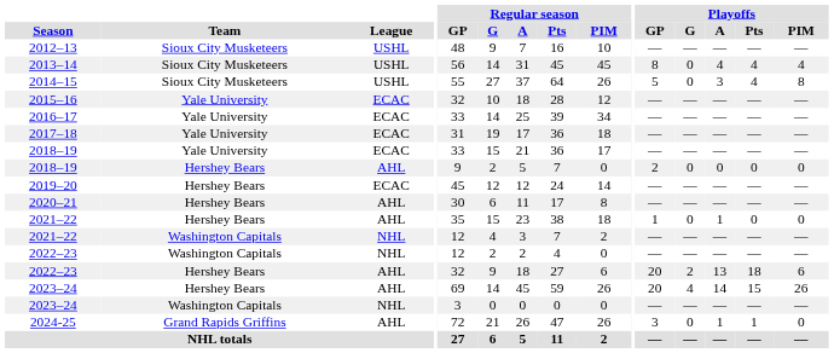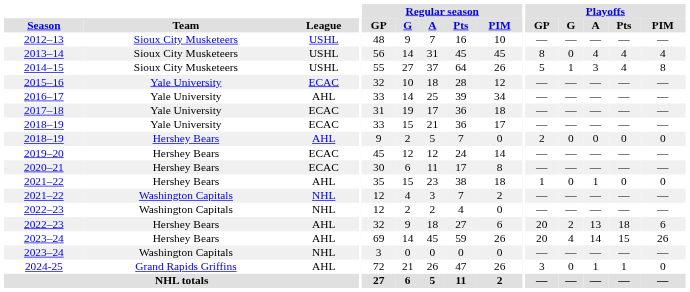 <table border="0" cellpadding="1" cellspacing="0" style="text-align:center; width:60em">
 <tr bgcolor="#e0e0e0">
 <th colspan="3" bgcolor="#ffffff"></th>
 <th rowspan="100" bgcolor="#ffffff"></th>
 <th colspan="5"><a href='#'>Regular season</a></th>
 <th rowspan="100" bgcolor="#ffffff"></th>
 <th colspan="5"><a href='#'>Playoffs</a></th>
 </tr>
 <tr bgcolor="#e0e0e0">
 <th><a href='#'>Season</a></th>
 <th>Team</th>
 <th>League</th>
 <th>GP</th>
 <th><a href='#'>G</a></th>
 <th><a href='#'>A</a></th>
 <th><a href='#'>Pts</a></th>
 <th><a href='#'>PIM</a></th>
 <th>GP</th>
 <th>G</th>
 <th>A</th>
 <th>Pts</th>
 <th>PIM</th>
 </tr>
 <tr>
 <td><a href='#'>2012–13</a></td>
 <td><a href='#'>Sioux City Musketeers</a></td>
 <td><a href='#'>USHL</a></td>
 <td>48</td>
 <td>9</td>
 <td>7</td>
 <td>16</td>
 <td>10</td>
 <td>—</td>
 <td>—</td>
 <td>—</td>
 <td>—</td>
 <td>—</td>
 </tr>
 <tr bgcolor="#f0f0f0">
 <td><a href='#'>2013–14</a></td>
 <td>Sioux City Musketeers</td>
 <td>USHL</td>
 <td>56</td>
 <td>14</td>
 <td>31</td>
 <td>45</td>
 <td>45</td>
 <td>8</td>
 <td>0</td>
 <td>4</td>
 <td>4</td>
 <td>4</td>
 </tr>
 <tr>
 <td><a href='#'>2014–15</a></td>
 <td>Sioux City Musketeers</td>
 <td>USHL</td>
 <td>55</td>
 <td>27</td>
 <td>37</td>
 <td>64</td>
 <td>26</td>
 <td>5</td>
-<td>0</td>
+<td>1</td>
 <td>3</td>
 <td>4</td>
 <td>8</td>
 </tr>
 <tr bgcolor="#f0f0f0">
 <td><a href='#'>2015–16</a></td>
 <td><a href='#'>Yale University</a></td>
 <td><a href='#'>ECAC</a></td>
 <td>32</td>
 <td>10</td>
 <td>18</td>
 <td>28</td>
 <td>12</td>
 <td>—</td>
 <td>—</td>
 <td>—</td>
 <td>—</td>
 <td>—</td>
 </tr>
 <tr>
 <td><a href='#'>2016–17</a></td>
 <td>Yale University</td>
-<td>ECAC</td>
+<td>AHL</td>
 <td>33</td>
 <td>14</td>
 <td>25</td>
 <td>39</td>
 <td>34</td>
 <td>—</td>
 <td>—</td>
 <td>—</td>
 <td>—</td>
 <td>—</td>
 </tr>
 <tr bgcolor="#f0f0f0">
 <td><a href='#'>2017–18</a></td>
 <td>Yale University</td>
 <td>ECAC</td>
 <td>31</td>
 <td>19</td>
 <td>17</td>
 <td>36</td>
 <td>18</td>
 <td>—</td>
 <td>—</td>
 <td>—</td>
 <td>—</td>
 <td>—</td>
 </tr>
 <tr>
 <td><a href='#'>2018–19</a></td>
 <td>Yale University</td>
 <td>ECAC</td>
 <td>33</td>
 <td>15</td>
 <td>21</td>
 <td>36</td>
 <td>17</td>
 <td>—</td>
 <td>—</td>
 <td>—</td>
 <td>—</td>
 <td>—</td>
 </tr>
 <tr bgcolor="#f0f0f0">
 <td><a href='#'>2018–19</a></td>
 <td><a href='#'>Hershey Bears</a></td>
 <td><a href='#'>AHL</a></td>
 <td>9</td>
 <td>2</td>
 <td>5</td>
 <td>7</td>
 <td>0</td>
 <td>2</td>
 <td>0</td>
 <td>0</td>
 <td>0</td>
 <td>0</td>
 </tr>
 <tr>
 <td><a href='#'>2019–20</a></td>
 <td>Hershey Bears</td>
 <td>ECAC</td>
 <td>45</td>
 <td>12</td>
 <td>12</td>
 <td>24</td>
 <td>14</td>
 <td>—</td>
 <td>—</td>
 <td>—</td>
 <td>—</td>
 <td>—</td>
 </tr>
 <tr bgcolor="#f0f0f0">
 <td><a href='#'>2020–21</a></td>
 <td>Hershey Bears</td>
-<td>AHL</td>
+<td>ECAC</td>
 <td>30</td>
 <td>6</td>
 <td>11</td>
 <td>17</td>
 <td>8</td>
 <td>—</td>
 <td>—</td>
 <td>—</td>
 <td>—</td>
 <td>—</td>
 </tr>
 <tr>
 <td><a href='#'>2021–22</a></td>
 <td>Hershey Bears</td>
 <td>AHL</td>
 <td>35</td>
 <td>15</td>
 <td>23</td>
 <td>38</td>
 <td>18</td>
 <td>1</td>
 <td>0</td>
 <td>1</td>
 <td>0</td>
 <td>0</td>
 </tr>
 <tr bgcolor="#f0f0f0">
 <td><a href='#'>2021–22</a></td>
 <td><a href='#'>Washington Capitals</a></td>
 <td><a href='#'>NHL</a></td>
 <td>12</td>
 <td>4</td>
 <td>3</td>
 <td>7</td>
 <td>2</td>
 <td>—</td>
 <td>—</td>
 <td>—</td>
 <td>—</td>
 <td>—</td>
 </tr>
 <tr>
 <td><a href='#'>2022–23</a></td>
 <td>Washington Capitals</td>
 <td>NHL</td>
 <td>12</td>
 <td>2</td>
 <td>2</td>
 <td>4</td>
 <td>0</td>
 <td>—</td>
 <td>—</td>
 <td>—</td>
 <td>—</td>
 <td>—</td>
 </tr>
 <tr bgcolor="#f0f0f0">
 <td><a href='#'>2022–23</a></td>
 <td>Hershey Bears</td>
 <td>AHL</td>
 <td>32</td>
 <td>9</td>
 <td>18</td>
 <td>27</td>
 <td>6</td>
 <td>20</td>
 <td>2</td>
 <td>13</td>
 <td>18</td>
 <td>6</td>
 </tr>
 <tr>
 <td><a href='#'>2023–24</a></td>
 <td>Hershey Bears</td>
 <td>AHL</td>
 <td>69</td>
 <td>14</td>
 <td>45</td>
 <td>59</td>
 <td>26</td>
 <td>20</td>
 <td>4</td>
 <td>14</td>
 <td>15</td>
 <td>26</td>
 </tr>
 <tr bgcolor="#f0f0f0">
 <td><a href='#'>2023–24</a></td>
 <td>Washington Capitals</td>
 <td>NHL</td>
 <td>3</td>
 <td>0</td>
 <td>0</td>
 <td>0</td>
 <td>0</td>
 <td>—</td>
 <td>—</td>
 <td>—</td>
 <td>—</td>
 <td>—</td>
 </tr>
 <tr>
 <td><a href='#'>2024-25</a></td>
 <td><a href='#'>Grand Rapids Griffins</a></td>
 <td>AHL</td>
 <td>72</td>
 <td>21</td>
 <td>26</td>
 <td>47</td>
 <td>26</td>
 <td>3</td>
 <td>0</td>
 <td>1</td>
 <td>1</td>
 <td>0</td>
 </tr>
 <tr bgcolor="#e0e0e0">
 <th colspan="3">NHL totals</th>
 <th>27</th>
 <th>6</th>
 <th>5</th>
 <th>11</th>
 <th>2</th>
 <th>—</th>
 <th>—</th>
 <th>—</th>
 <th>—</th>
 <th>—</th>
 </tr>
 </table>
